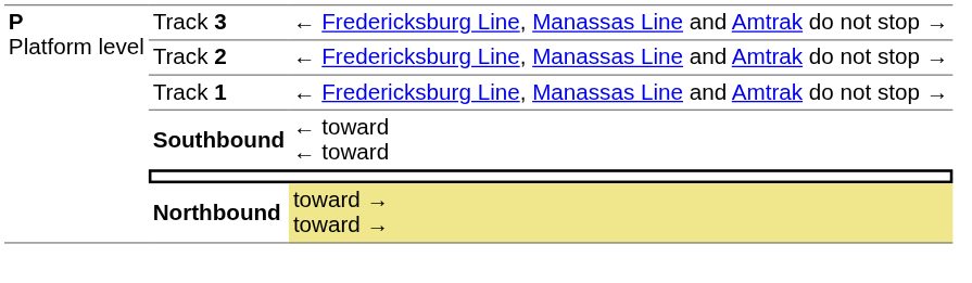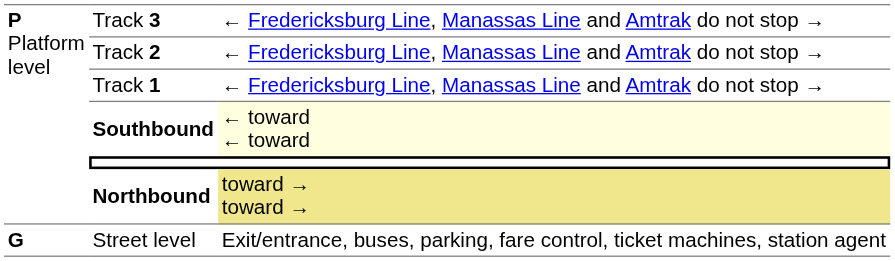 <table table border=0 cellspacing=0 cellpadding=3>
 <tr>
 <td style="border-top:solid 1px gray;border-bottom:solid 1px gray" rowspan=6 valign=top><strong>P</strong><br>Platform level</td>
 <td style="border-top:solid 1px gray">Track <strong>3</strong></td>
 <td style="border-top:solid 1px gray">←    <a href='#'>Fredericksburg Line</a>, <a href='#'>Manassas Line</a> and <a href='#'>Amtrak</a> do not stop →</td>
 </tr>
 <tr>
 <td style="border-top:solid 1px gray">Track <strong>2</strong></td>
 <td style="border-top:solid 1px gray">←    <a href='#'>Fredericksburg Line</a>, <a href='#'>Manassas Line</a> and <a href='#'>Amtrak</a> do not stop →</td>
 </tr>
 <tr>
 <td style="border-top:solid 1px gray">Track <strong>1</strong></td>
 <td style="border-top:solid 1px gray">←    <a href='#'>Fredericksburg Line</a>, <a href='#'>Manassas Line</a> and <a href='#'>Amtrak</a> do not stop →</td>
 </tr>
 <tr>
 <td style="border-top:solid 1px gray"><strong>Southbound</strong></td>
-<td style="border-top:solid 1px gray">←  toward  <br>←  toward  </td>
+<td style="background: lightyellow; border-top:solid 1px gray">←  toward  <br>←  toward  </td>
 </tr>
 <tr>
 <td style="border-bottom:solid 2px black;border-right:solid 2px black;border-left:solid 2px black;border-top:solid 2px black;text-align:center" colspan=2></td>
 </tr>
 <tr>
 <td style="border-bottom:solid 1px gray"><strong>Northbound</strong></td>
 <td style="background: khaki; border-bottom:solid 1px gray">  toward   →<br>  toward   →</td>
 </tr>
+<tr>
+<td style="border-bottom:solid 1px gray" width=50><strong>G</strong></td>
+<td style="border-bottom:solid 1px gray">Street level</td>
+<td style="border-bottom:solid 1px gray">Exit/entrance, buses, parking, fare control, ticket machines, station agent</td>
+</tr>
 </table>
